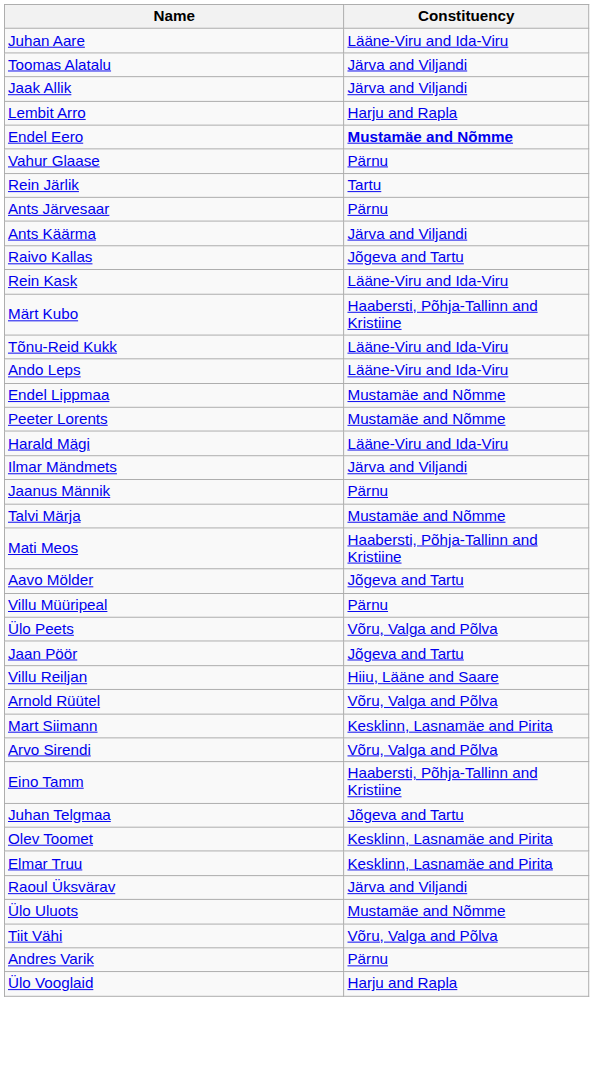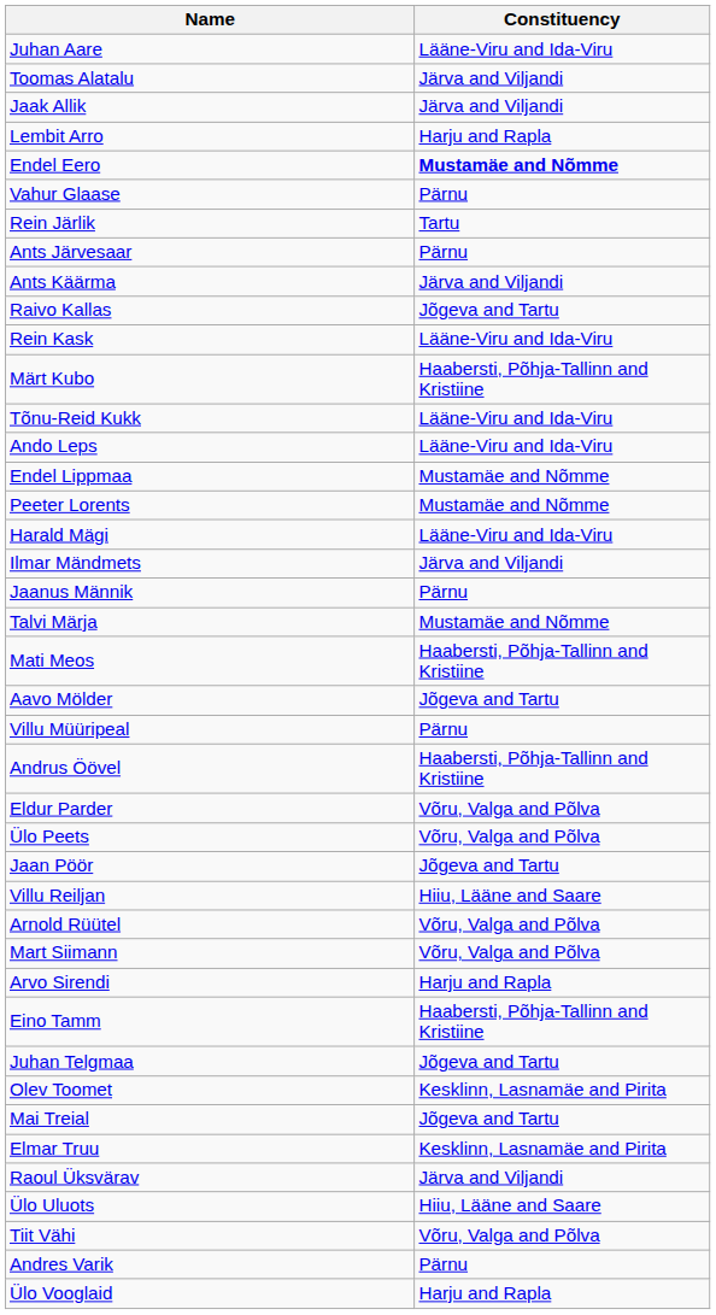 <table class="wikitable collapsible collapsed">
 <tr>
 <th width=350>Name</th>
 <th width=250>Constituency</th>
 </tr>
 <tr>
 <td><a href='#'>Juhan Aare</a></td>
 <td><a href='#'>Lääne-Viru and Ida-Viru</a></td>
 </tr>
 <tr>
 <td><a href='#'>Toomas Alatalu</a></td>
 <td><a href='#'>Järva and Viljandi</a></td>
 </tr>
 <tr>
 <td><a href='#'>Jaak Allik</a></td>
 <td><a href='#'>Järva and Viljandi</a></td>
 </tr>
 <tr>
 <td><a href='#'>Lembit Arro</a></td>
 <td><a href='#'>Harju and Rapla</a></td>
 </tr>
 <tr>
 <td><a href='#'>Endel Eero</a></td>
 <td><strong><a href='#'>Mustamäe and Nõmme</a></strong></td>
 </tr>
 <tr>
 <td><a href='#'>Vahur Glaase</a></td>
 <td><a href='#'>Pärnu</a></td>
 </tr>
 <tr>
 <td><a href='#'>Rein Järlik</a></td>
 <td><a href='#'>Tartu</a></td>
 </tr>
 <tr>
 <td><a href='#'>Ants Järvesaar</a></td>
 <td><a href='#'>Pärnu</a></td>
 </tr>
 <tr>
 <td><a href='#'>Ants Käärma</a></td>
 <td><a href='#'>Järva and Viljandi</a></td>
 </tr>
 <tr>
 <td><a href='#'>Raivo Kallas</a></td>
 <td><a href='#'>Jõgeva and Tartu</a></td>
 </tr>
 <tr>
 <td><a href='#'>Rein Kask</a></td>
 <td><a href='#'>Lääne-Viru and Ida-Viru</a></td>
 </tr>
 <tr>
 <td><a href='#'>Märt Kubo</a></td>
 <td><a href='#'>Haabersti, Põhja-Tallinn and Kristiine</a></td>
 </tr>
 <tr>
 <td><a href='#'>Tõnu-Reid Kukk</a></td>
 <td><a href='#'>Lääne-Viru and Ida-Viru</a></td>
 </tr>
 <tr>
 <td><a href='#'>Ando Leps</a></td>
 <td><a href='#'>Lääne-Viru and Ida-Viru</a></td>
 </tr>
 <tr>
 <td><a href='#'>Endel Lippmaa</a></td>
 <td><a href='#'>Mustamäe and Nõmme</a></td>
 </tr>
 <tr>
 <td><a href='#'>Peeter Lorents</a></td>
 <td><a href='#'>Mustamäe and Nõmme</a></td>
 </tr>
 <tr>
 <td><a href='#'>Harald Mägi</a></td>
 <td><a href='#'>Lääne-Viru and Ida-Viru</a></td>
 </tr>
 <tr>
 <td><a href='#'>Ilmar Mändmets</a></td>
 <td><a href='#'>Järva and Viljandi</a></td>
 </tr>
 <tr>
 <td><a href='#'>Jaanus Männik</a></td>
 <td><a href='#'>Pärnu</a></td>
 </tr>
 <tr>
 <td><a href='#'>Talvi Märja</a></td>
 <td><a href='#'>Mustamäe and Nõmme</a></td>
 </tr>
 <tr>
 <td><a href='#'>Mati Meos</a></td>
 <td><a href='#'>Haabersti, Põhja-Tallinn and Kristiine</a></td>
 </tr>
 <tr>
 <td><a href='#'>Aavo Mölder</a></td>
 <td><a href='#'>Jõgeva and Tartu</a></td>
 </tr>
 <tr>
 <td><a href='#'>Villu Müüripeal</a></td>
 <td><a href='#'>Pärnu</a></td>
 </tr>
 <tr>
+<td><a href='#'>Andrus Öövel</a></td>
+<td><a href='#'>Haabersti, Põhja-Tallinn and Kristiine</a></td>
+</tr>
+<tr>
+<td><a href='#'>Eldur Parder</a></td>
+<td><a href='#'>Võru, Valga and Põlva</a></td>
+</tr>
+<tr>
 <td><a href='#'>Ülo Peets</a></td>
 <td><a href='#'>Võru, Valga and Põlva</a></td>
 </tr>
 <tr>
 <td><a href='#'>Jaan Pöör</a></td>
 <td><a href='#'>Jõgeva and Tartu</a></td>
 </tr>
 <tr>
 <td><a href='#'>Villu Reiljan</a></td>
 <td><a href='#'>Hiiu, Lääne and Saare</a></td>
 </tr>
 <tr>
 <td><a href='#'>Arnold Rüütel</a></td>
 <td><a href='#'>Võru, Valga and Põlva</a></td>
 </tr>
 <tr>
 <td><a href='#'>Mart Siimann</a></td>
-<td><a href='#'>Kesklinn, Lasnamäe and Pirita</a></td>
+<td><a href='#'>Võru, Valga and Põlva</a></td>
 </tr>
 <tr>
 <td><a href='#'>Arvo Sirendi</a></td>
-<td><a href='#'>Võru, Valga and Põlva</a></td>
+<td><a href='#'>Harju and Rapla</a></td>
 </tr>
 <tr>
 <td><a href='#'>Eino Tamm</a></td>
 <td><a href='#'>Haabersti, Põhja-Tallinn and Kristiine</a></td>
 </tr>
 <tr>
 <td><a href='#'>Juhan Telgmaa</a></td>
 <td><a href='#'>Jõgeva and Tartu</a></td>
 </tr>
 <tr>
 <td><a href='#'>Olev Toomet</a></td>
 <td><a href='#'>Kesklinn, Lasnamäe and Pirita</a></td>
 </tr>
 <tr>
+<td><a href='#'>Mai Treial</a></td>
+<td><a href='#'>Jõgeva and Tartu</a></td>
+</tr>
+<tr>
 <td><a href='#'>Elmar Truu</a></td>
 <td><a href='#'>Kesklinn, Lasnamäe and Pirita</a></td>
 </tr>
 <tr>
 <td><a href='#'>Raoul Üksvärav</a></td>
 <td><a href='#'>Järva and Viljandi</a></td>
 </tr>
 <tr>
 <td><a href='#'>Ülo Uluots</a></td>
-<td><a href='#'>Mustamäe and Nõmme</a></td>
+<td><a href='#'>Hiiu, Lääne and Saare</a></td>
 </tr>
 <tr>
 <td><a href='#'>Tiit Vähi</a></td>
 <td><a href='#'>Võru, Valga and Põlva</a></td>
 </tr>
 <tr>
 <td><a href='#'>Andres Varik</a></td>
 <td><a href='#'>Pärnu</a></td>
 </tr>
 <tr>
 <td><a href='#'>Ülo Vooglaid</a></td>
 <td><a href='#'>Harju and Rapla</a></td>
 </tr>
 </table>
